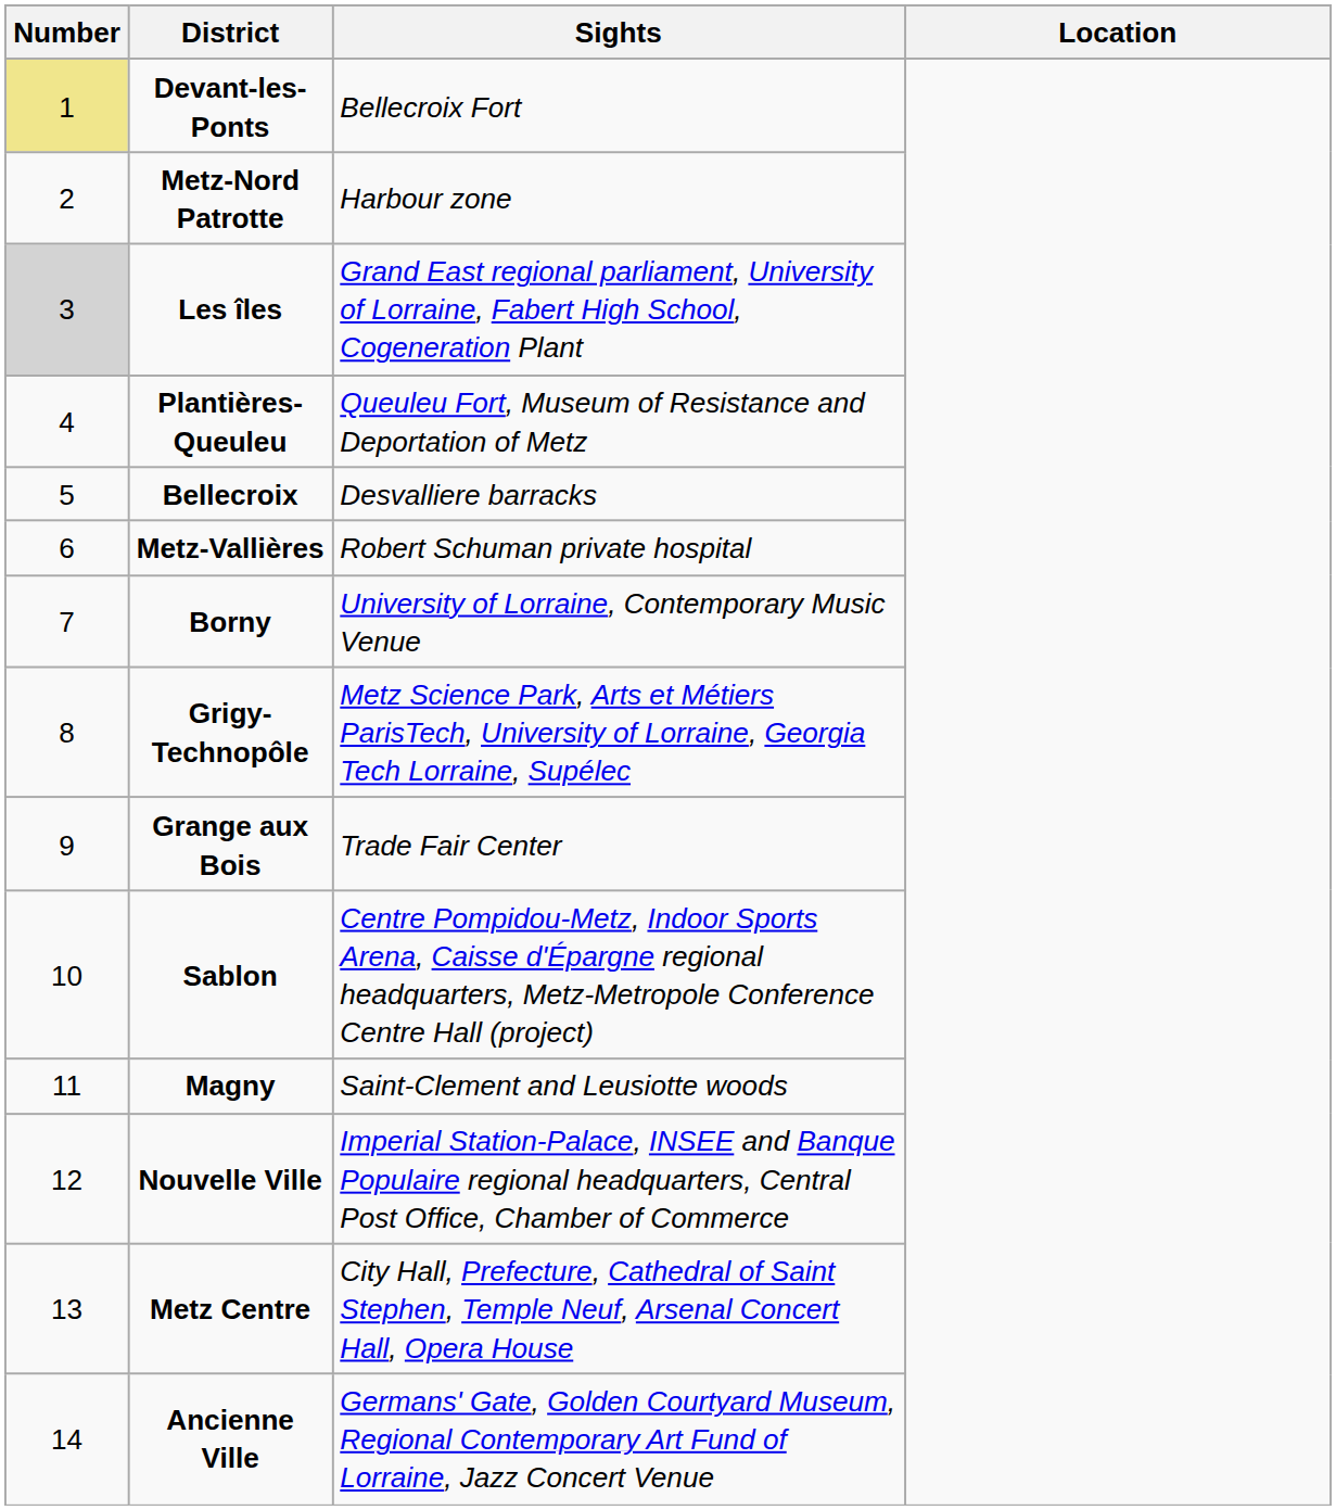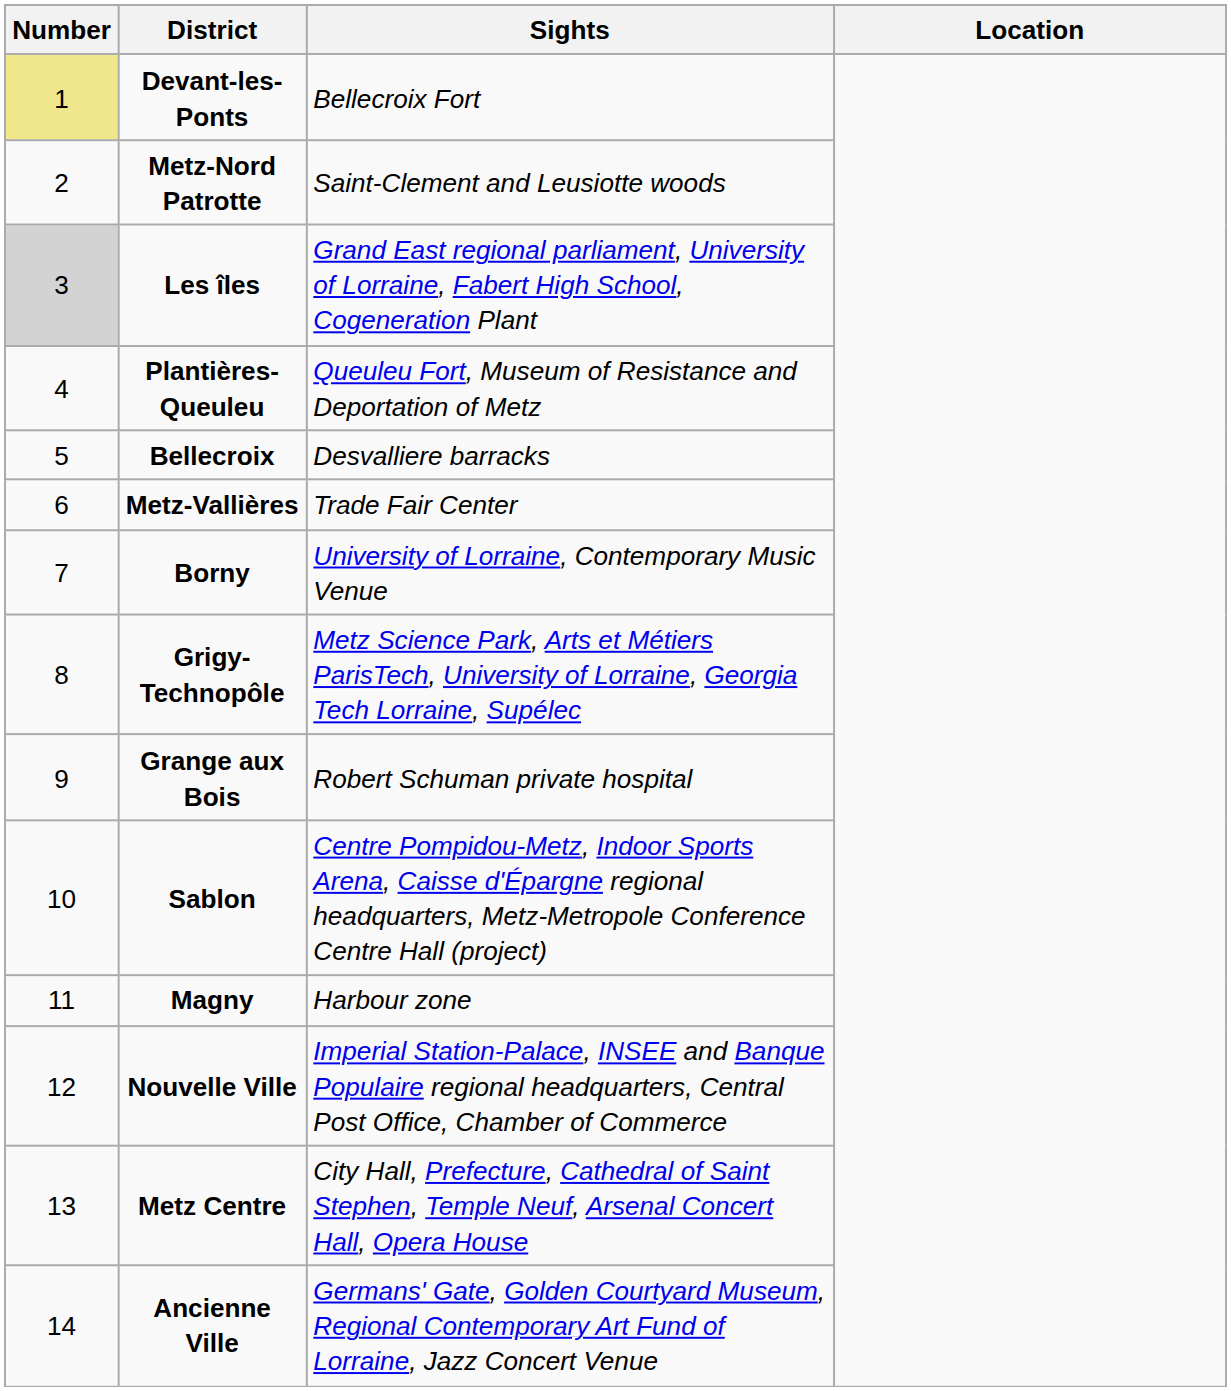 <table class="wikitable" style="margin:1em auto;">
 <tr style="background:#efefef;">
 <th style="width:40px; text-align:center;"><small>Number</small></th>
 <th style="width:100px; text-align:center;"><small>District</small></th>
 <th style="width:400px; text-align:center;"><small>Sights</small></th>
 <th style="width:300px; text-align:center;"><small>Location</small></th>
 </tr>
 <tr>
 <td style="background: khaki; text-align:center;"><small>1</small></td>
 <td style="text-align:center;"><small><strong>Devant-les-Ponts</strong></small></td>
 <td style="text-align:left;"><small><em>Bellecroix Fort</em></small></td>
 <td rowspan="14" style="text-align:center;"></td>
 </tr>
 <tr>
 <td style="text-align:center;"><small>2</small></td>
 <td style="text-align:center;"><small><strong>Metz-Nord Patrotte</strong></small></td>
-<td style="text-align:left;"><small><em>Harbour zone</em></small></td>
+<td style="text-align:left;"><small><em>Saint-Clement and Leusiotte woods</em></small></td>
 </tr>
 <tr>
 <td style="background: lightgrey; text-align:center;"><small>3</small></td>
 <td style="text-align:center;"><small><strong>Les îles</strong></small></td>
 <td style="text-align:left;"><small><em><a href='#'>Grand East regional parliament</a>, <a href='#'>University of Lorraine</a>, <a href='#'>Fabert High School</a>, <a href='#'>Cogeneration</a> Plant</em></small></td>
 </tr>
 <tr>
 <td style="text-align:center;"><small>4</small></td>
 <td style="text-align:center;"><small><strong>Plantières-Queuleu</strong></small></td>
 <td style="text-align:left;"><small><em><a href='#'>Queuleu Fort</a>, Museum of Resistance and Deportation of Metz</em></small></td>
 </tr>
 <tr>
 <td style="text-align:center;"><small>5</small></td>
 <td style="text-align:center;"><small><strong>Bellecroix</strong></small></td>
 <td style="text-align:left;"><small><em>Desvalliere barracks</em></small></td>
 </tr>
 <tr>
 <td style="text-align:center;"><small>6</small></td>
 <td style="text-align:center;"><small><strong>Metz-Vallières</strong></small></td>
-<td style="text-align:left;"><small><em>Robert Schuman private hospital</em></small></td>
+<td style="text-align:left;"><small><em>Trade Fair Center</em></small></td>
 </tr>
 <tr>
 <td style="text-align:center;"><small>7</small></td>
 <td style="text-align:center;"><small><strong>Borny</strong></small></td>
 <td style="text-align:left;"><small><em><a href='#'>University of Lorraine</a>, Contemporary Music Venue</em></small></td>
 </tr>
 <tr>
 <td style="text-align:center;"><small>8</small></td>
 <td style="text-align:center;"><small><strong>Grigy-Technopôle</strong></small></td>
 <td style="text-align:left;"><small><em><a href='#'>Metz Science Park</a>, <a href='#'>Arts et Métiers ParisTech</a>, <a href='#'>University of Lorraine</a>, <a href='#'>Georgia Tech Lorraine</a>, <a href='#'>Supélec</a></em></small></td>
 </tr>
 <tr>
 <td style="text-align:center;"><small>9</small></td>
 <td style="text-align:center;"><small><strong>Grange aux Bois</strong></small></td>
-<td style="text-align:left;"><small><em>Trade Fair Center</em></small></td>
+<td style="text-align:left;"><small><em>Robert Schuman private hospital</em></small></td>
 </tr>
 <tr>
 <td style="text-align:center;"><small>10</small></td>
 <td style="text-align:center;"><small><strong>Sablon</strong></small></td>
 <td style="text-align:left;"><small><em><a href='#'>Centre Pompidou-Metz</a>, <a href='#'>Indoor Sports Arena</a>, <a href='#'>Caisse d'Épargne</a> regional headquarters, Metz-Metropole Conference Centre Hall (project)</em></small></td>
 </tr>
 <tr>
 <td style="text-align:center;"><small>11</small></td>
 <td style="text-align:center;"><small><strong>Magny</strong></small></td>
-<td style="text-align:left;"><small><em>Saint-Clement and Leusiotte woods</em></small></td>
+<td style="text-align:left;"><small><em>Harbour zone</em></small></td>
 </tr>
 <tr>
 <td style="text-align:center;"><small>12</small></td>
 <td style="text-align:center;"><small><strong>Nouvelle Ville</strong></small></td>
 <td style="text-align:left;"><small><em><a href='#'>Imperial Station-Palace</a>, <a href='#'>INSEE</a> and <a href='#'>Banque Populaire</a> regional headquarters, Central Post Office, Chamber of Commerce</em></small></td>
 </tr>
 <tr>
 <td style="text-align:center;"><small>13</small></td>
 <td style="text-align:center;"><small><strong>Metz Centre</strong></small></td>
 <td style="text-align:left;"><small><em>City Hall, <a href='#'>Prefecture</a>, <a href='#'>Cathedral of Saint Stephen</a>, <a href='#'>Temple Neuf</a>, <a href='#'>Arsenal Concert Hall</a>, <a href='#'>Opera House</a></em></small></td>
 </tr>
 <tr>
 <td style="text-align:center;"><small>14</small></td>
 <td style="text-align:center;"><small><strong>Ancienne Ville</strong></small></td>
 <td style="text-align:left;"><small><em><a href='#'>Germans' Gate</a>, <a href='#'>Golden Courtyard Museum</a>, <a href='#'>Regional Contemporary Art Fund of Lorraine</a>, Jazz Concert Venue</em></small></td>
 </tr>
 </table>
